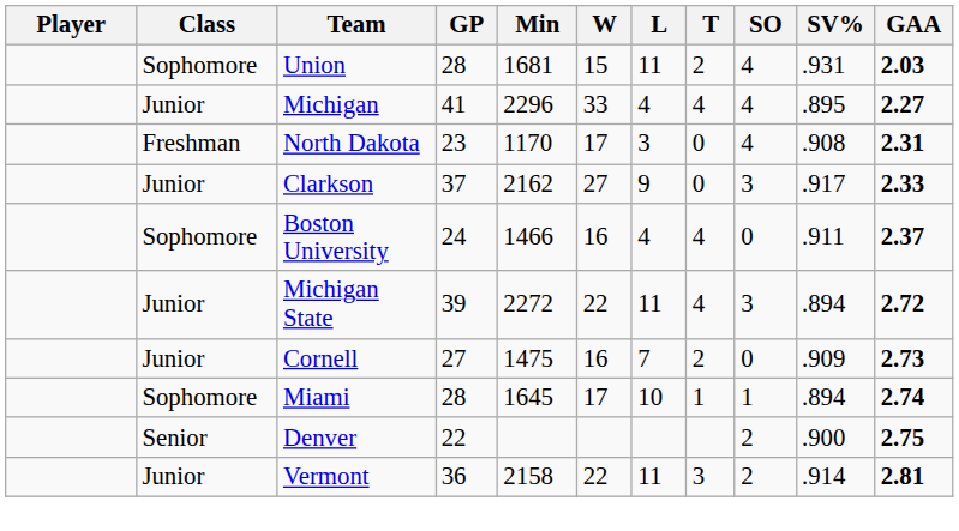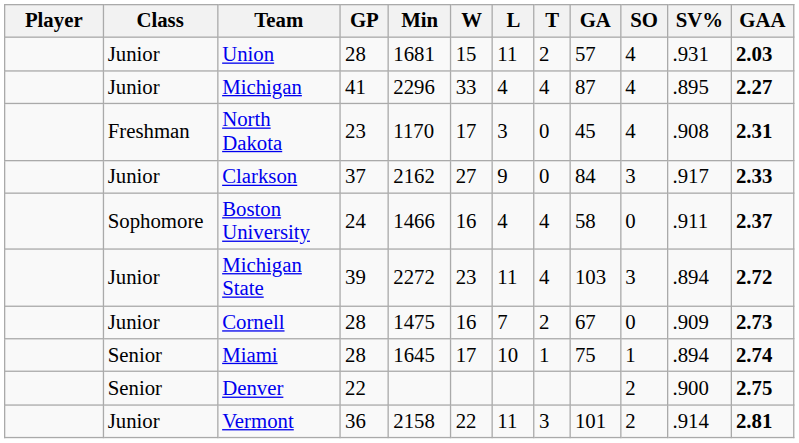 <table class="wikitable sortable">
 <tr>
 <th style="width: 11em;">Player</th>
 <th style="width: 7em;">Class</th>
 <th style="width: 11em;">Team</th>
 <th style="width: 4em;">GP</th>
 <th style="width: 5em;">Min</th>
 <th style="width: 4em;">W</th>
 <th style="width: 4em;">L</th>
 <th style="width: 4em;">T</th>
+<th style="width: 4em;">GA</th>
 <th style="width: 4em;">SO</th>
 <th style="width: 4em;">SV%</th>
 <th style="width: 4em;">GAA</th>
 </tr>
 <tr>
 <td></td>
-<td>Sophomore</td>
+<td>Junior</td>
 <td><a href='#'>Union</a></td>
 <td>28</td>
 <td>1681</td>
 <td>15</td>
 <td>11</td>
 <td>2</td>
+<td>57</td>
 <td>4</td>
 <td>.931</td>
 <td><strong>2.03</strong></td>
 </tr>
 <tr>
 <td></td>
 <td>Junior</td>
 <td><a href='#'>Michigan</a></td>
 <td>41</td>
 <td>2296</td>
 <td>33</td>
 <td>4</td>
 <td>4</td>
+<td>87</td>
 <td>4</td>
 <td>.895</td>
 <td><strong>2.27</strong></td>
 </tr>
 <tr>
 <td></td>
 <td>Freshman</td>
 <td><a href='#'>North Dakota</a></td>
 <td>23</td>
 <td>1170</td>
 <td>17</td>
 <td>3</td>
 <td>0</td>
+<td>45</td>
 <td>4</td>
 <td>.908</td>
 <td><strong>2.31</strong></td>
 </tr>
 <tr>
 <td></td>
 <td>Junior</td>
 <td><a href='#'>Clarkson</a></td>
 <td>37</td>
 <td>2162</td>
 <td>27</td>
 <td>9</td>
 <td>0</td>
+<td>84</td>
 <td>3</td>
 <td>.917</td>
 <td><strong>2.33</strong></td>
 </tr>
 <tr>
 <td></td>
 <td>Sophomore</td>
 <td><a href='#'>Boston University</a></td>
 <td>24</td>
 <td>1466</td>
 <td>16</td>
 <td>4</td>
 <td>4</td>
+<td>58</td>
 <td>0</td>
 <td>.911</td>
 <td><strong>2.37</strong></td>
 </tr>
 <tr>
 <td></td>
 <td>Junior</td>
 <td><a href='#'>Michigan State</a></td>
 <td>39</td>
 <td>2272</td>
-<td>22</td>
+<td>23</td>
 <td>11</td>
 <td>4</td>
+<td>103</td>
 <td>3</td>
 <td>.894</td>
 <td><strong>2.72</strong></td>
 </tr>
 <tr>
 <td></td>
 <td>Junior</td>
 <td><a href='#'>Cornell</a></td>
-<td>27</td>
+<td>28</td>
 <td>1475</td>
 <td>16</td>
 <td>7</td>
 <td>2</td>
+<td>67</td>
 <td>0</td>
 <td>.909</td>
 <td><strong>2.73</strong></td>
 </tr>
 <tr>
 <td></td>
-<td>Sophomore</td>
+<td>Senior</td>
 <td><a href='#'>Miami</a></td>
 <td>28</td>
 <td>1645</td>
 <td>17</td>
 <td>10</td>
 <td>1</td>
+<td>75</td>
 <td>1</td>
 <td>.894</td>
 <td><strong>2.74</strong></td>
 </tr>
 <tr>
 <td></td>
 <td>Senior</td>
 <td><a href='#'>Denver</a></td>
 <td>22</td>
+<td></td>
 <td></td>
 <td></td>
 <td></td>
 <td></td>
 <td>2</td>
 <td>.900</td>
 <td><strong>2.75</strong></td>
 </tr>
 <tr>
 <td></td>
 <td>Junior</td>
 <td><a href='#'>Vermont</a></td>
 <td>36</td>
 <td>2158</td>
 <td>22</td>
 <td>11</td>
 <td>3</td>
+<td>101</td>
 <td>2</td>
 <td>.914</td>
 <td><strong>2.81</strong></td>
 </tr>
 </table>
